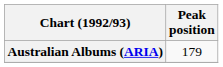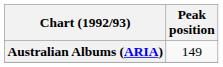 <table class="wikitable plainrowheaders">
 <tr>
 <th scope="col">Chart (1992/93)</th>
 <th scope="col">Peak<br>position</th>
 </tr>
 <tr>
 <th scope="row">Australian Albums (<a href='#'>ARIA</a>)</th>
-<td align="center">179</td>
+<td align="center">149</td>
 </tr>
 <tr>
 </tr>
 </table>
